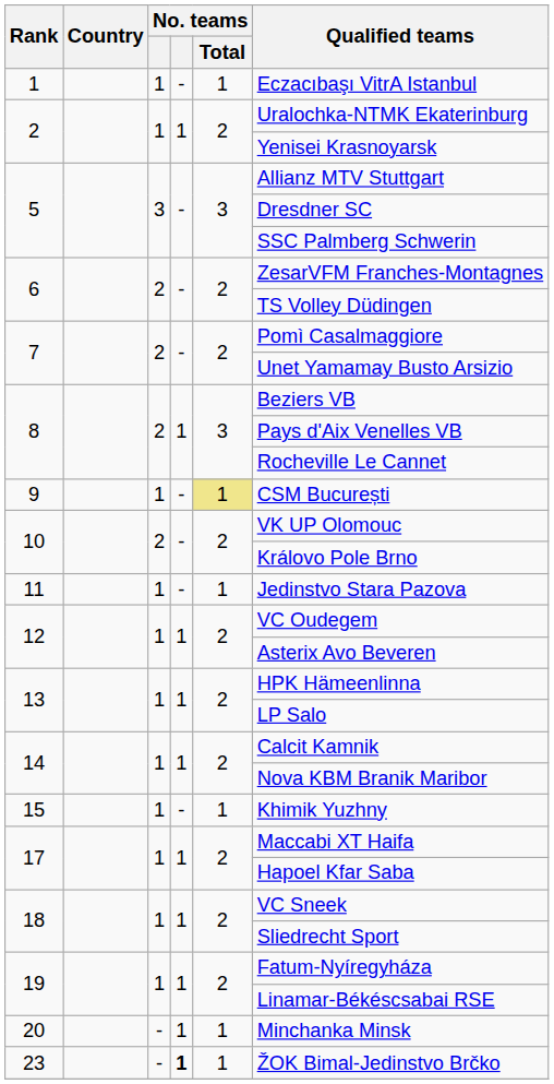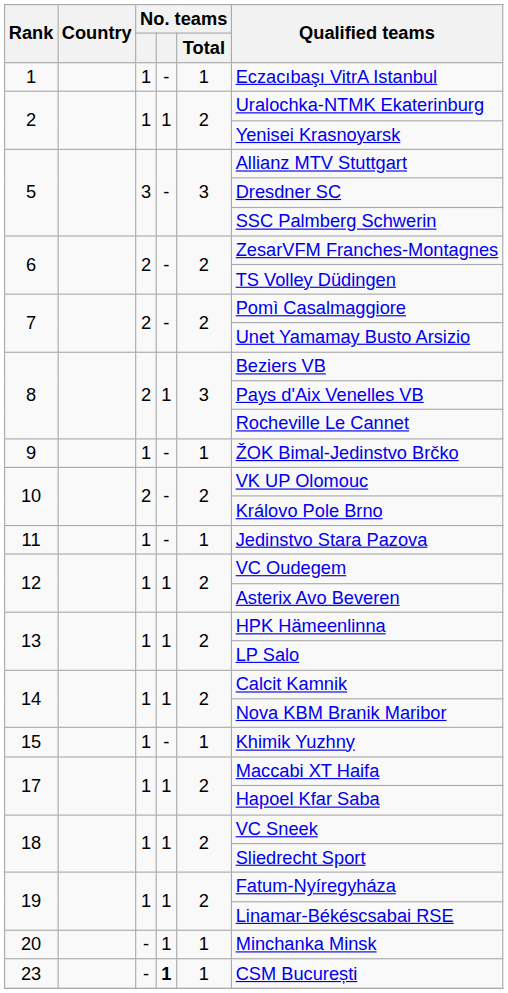 <table class="wikitable" style="text-align:left">
 <tr>
 <th rowspan=2>Rank</th>
 <th rowspan=2>Country</th>
 <th colspan=3>No. teams</th>
 <th rowspan=2>Qualified teams</th>
 </tr>
 <tr>
 <th></th>
 <th></th>
 <th>Total</th>
 </tr>
 <tr>
 <td align="center">1</td>
 <td></td>
 <td align="center">1</td>
 <td align="center">-</td>
 <td align="center">1</td>
 <td><a href='#'>Eczacıbaşı VitrA Istanbul</a></td>
 </tr>
 <tr>
 <td align="center" rowspan="2">2</td>
 <td rowspan="2"></td>
 <td align="center" rowspan="2">1</td>
 <td align="center" rowspan="2">1</td>
 <td align="center" rowspan="2">2</td>
 <td><a href='#'>Uralochka-NTMK Ekaterinburg</a></td>
 </tr>
 <tr>
 <td><a href='#'>Yenisei Krasnoyarsk</a></td>
 </tr>
 <tr>
 <td align="center" rowspan="3">5</td>
 <td rowspan="3"></td>
 <td align="center" rowspan="3">3</td>
 <td align="center" rowspan="3">-</td>
 <td align="center" rowspan="3">3</td>
 <td><a href='#'>Allianz MTV Stuttgart</a></td>
 </tr>
 <tr>
 <td><a href='#'>Dresdner SC</a></td>
 </tr>
 <tr>
 <td><a href='#'>SSC Palmberg Schwerin</a></td>
 </tr>
 <tr>
 <td align="center" rowspan="2">6</td>
 <td rowspan="2"></td>
 <td align="center" rowspan="2">2</td>
 <td align="center" rowspan="2">-</td>
 <td align="center" rowspan="2">2</td>
 <td><a href='#'>ZesarVFM Franches-Montagnes</a></td>
 </tr>
 <tr>
 <td><a href='#'>TS Volley Düdingen</a></td>
 </tr>
 <tr>
 <td align="center" rowspan="2">7</td>
 <td rowspan="2"></td>
 <td align="center" rowspan="2">2</td>
 <td align="center" rowspan="2">-</td>
 <td align="center" rowspan="2">2</td>
 <td><a href='#'>Pomì Casalmaggiore</a></td>
 </tr>
 <tr>
 <td><a href='#'>Unet Yamamay Busto Arsizio</a></td>
 </tr>
 <tr>
 <td align="center" rowspan="3">8</td>
 <td rowspan="3"></td>
 <td align="center" rowspan="3">2</td>
 <td align="center" rowspan="3">1</td>
 <td align="center" rowspan="3">3</td>
 <td><a href='#'>Beziers VB</a></td>
 </tr>
 <tr>
 <td><a href='#'>Pays d'Aix Venelles VB</a></td>
 </tr>
 <tr>
 <td><a href='#'>Rocheville Le Cannet</a></td>
 </tr>
 <tr>
 <td align="center">9</td>
 <td></td>
 <td align="center">1</td>
 <td align="center">-</td>
-<td align="center" style="background: khaki;">1</td>
-<td><a href='#'>CSM București</a></td>
+<td align="center">1</td>
+<td><a href='#'>ŽOK Bimal-Jedinstvo Brčko</a></td>
 </tr>
 <tr>
 <td align="center" rowspan="2">10</td>
 <td rowspan="2"></td>
 <td align="center" rowspan="2">2</td>
 <td align="center" rowspan="2">-</td>
 <td align="center" rowspan="2">2</td>
 <td><a href='#'>VK UP Olomouc</a></td>
 </tr>
 <tr>
 <td><a href='#'>Královo Pole Brno</a></td>
 </tr>
 <tr>
 <td align="center">11</td>
 <td></td>
 <td align="center">1</td>
 <td align="center">-</td>
 <td align="center">1</td>
 <td><a href='#'>Jedinstvo Stara Pazova</a></td>
 </tr>
 <tr>
 <td align="center" rowspan="2">12</td>
 <td rowspan="2"></td>
 <td align="center" rowspan="2">1</td>
 <td align="center" rowspan="2">1</td>
 <td align="center" rowspan="2">2</td>
 <td><a href='#'>VC Oudegem</a></td>
 </tr>
 <tr>
 <td><a href='#'>Asterix Avo Beveren</a></td>
 </tr>
 <tr>
 <td align="center" rowspan="2">13</td>
 <td rowspan="2"></td>
 <td align="center" rowspan="2">1</td>
 <td align="center" rowspan="2">1</td>
 <td align="center" rowspan="2">2</td>
 <td><a href='#'>HPK Hämeenlinna</a></td>
 </tr>
 <tr>
 <td><a href='#'>LP Salo</a></td>
 </tr>
 <tr>
 <td align="center" rowspan="2">14</td>
 <td rowspan="2"></td>
 <td align="center" rowspan="2">1</td>
 <td align="center" rowspan="2">1</td>
 <td align="center" rowspan="2">2</td>
 <td><a href='#'>Calcit Kamnik</a></td>
 </tr>
 <tr>
 <td><a href='#'>Nova KBM Branik Maribor</a></td>
 </tr>
 <tr>
 <td align="center">15</td>
 <td></td>
 <td align="center">1</td>
 <td align="center">-</td>
 <td align="center">1</td>
 <td><a href='#'>Khimik Yuzhny</a></td>
 </tr>
 <tr>
 <td align="center" rowspan="2">17</td>
 <td rowspan="2"></td>
 <td align="center" rowspan="2">1</td>
 <td align="center" rowspan="2">1</td>
 <td align="center" rowspan="2">2</td>
 <td><a href='#'>Maccabi XT Haifa</a></td>
 </tr>
 <tr>
 <td><a href='#'>Hapoel Kfar Saba</a></td>
 </tr>
 <tr>
 <td align="center" rowspan="2">18</td>
 <td rowspan="2"></td>
 <td align="center" rowspan="2">1</td>
 <td align="center" rowspan="2">1</td>
 <td align="center" rowspan="2">2</td>
 <td><a href='#'>VC Sneek</a></td>
 </tr>
 <tr>
 <td><a href='#'>Sliedrecht Sport</a></td>
 </tr>
 <tr>
 <td align="center" rowspan="2">19</td>
 <td rowspan="2"></td>
 <td align="center" rowspan="2">1</td>
 <td align="center" rowspan="2">1</td>
 <td align="center" rowspan="2">2</td>
 <td><a href='#'>Fatum-Nyíregyháza</a></td>
 </tr>
 <tr>
 <td><a href='#'>Linamar-Békéscsabai RSE</a></td>
 </tr>
 <tr>
 <td align="center">20</td>
 <td></td>
 <td align="center">-</td>
 <td align="center">1</td>
 <td align="center">1</td>
 <td><a href='#'>Minchanka Minsk</a></td>
 </tr>
 <tr>
 <td align="center">23</td>
 <td></td>
 <td align="center">-</td>
 <td align="center"><strong>1</strong></td>
 <td align="center">1</td>
-<td><a href='#'>ŽOK Bimal-Jedinstvo Brčko</a></td>
+<td><a href='#'>CSM București</a></td>
 </tr>
 <tr>
 </tr>
 </table>
